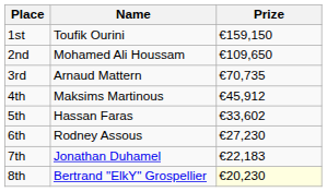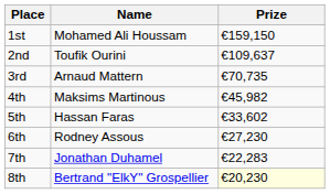 <table class="wikitable">
 <tr>
 <th style="width:50px;">Place</th>
 <th style="width:200px;">Name</th>
 <th style="width:125px;">Prize</th>
 </tr>
 <tr>
 <td>1st</td>
-<td> Toufik Ourini</td>
+<td> Mohamed Ali Houssam</td>
 <td>€159,150</td>
 </tr>
 <tr>
 <td>2nd</td>
-<td> Mohamed Ali Houssam</td>
-<td>€109,650</td>
+<td> Toufik Ourini</td>
+<td>€109,637</td>
 </tr>
 <tr>
 <td>3rd</td>
 <td> Arnaud Mattern</td>
 <td>€70,735</td>
 </tr>
 <tr>
 <td>4th</td>
 <td> Maksims Martinous</td>
-<td>€45,912</td>
+<td>€45,982</td>
 </tr>
 <tr>
 <td>5th</td>
 <td> Hassan Faras</td>
 <td>€33,602</td>
 </tr>
 <tr>
 <td>6th</td>
 <td> Rodney Assous</td>
 <td>€27,230</td>
 </tr>
 <tr>
 <td>7th</td>
 <td> <a href='#'>Jonathan Duhamel</a></td>
-<td>€22,183</td>
+<td>€22,283</td>
 </tr>
 <tr>
 <td>8th</td>
 <td> <a href='#'>Bertrand "ElkY" Grospellier</a></td>
 <td style="background: lightyellow;">€20,230</td>
 </tr>
 </table>
